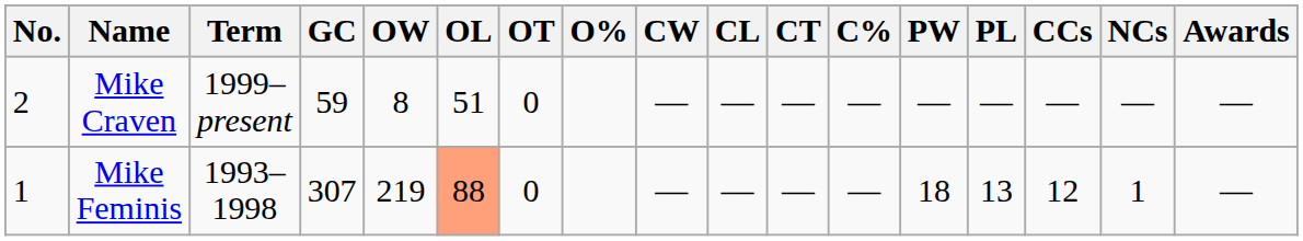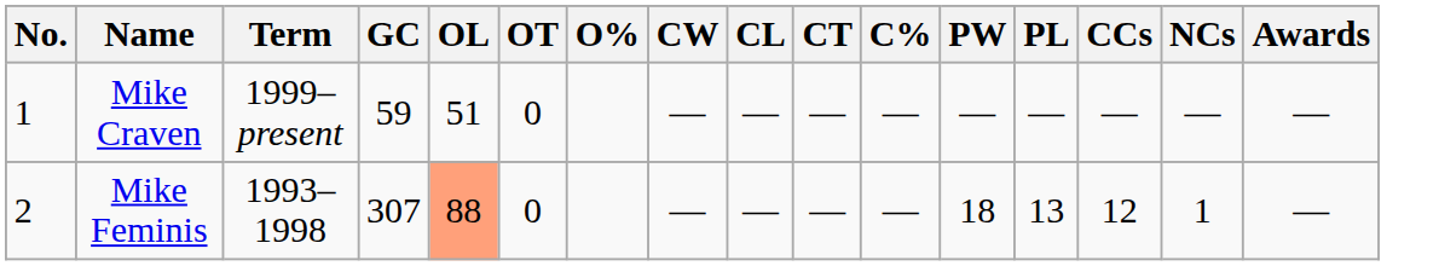 <table class="wikitable sortable">
 <tr>
 <th>No.</th>
 <th>Name</th>
 <th>Term</th>
 <th>GC</th>
-<th>OW</th>
 <th>OL</th>
 <th>OT</th>
 <th>O%</th>
 <th>CW</th>
 <th>CL</th>
 <th>CT</th>
 <th>C%</th>
 <th>PW</th>
 <th>PL</th>
 <th>CCs</th>
 <th>NCs</th>
 <th class="unsortable">Awards</th>
 </tr>
 <tr>
-<td>2</td>
+<td>1</td>
 <td align="center"><a href='#'>Mike Craven</a></td>
 <td align="center">1999–<em>present</em></td>
 <td align="center">59</td>
-<td align="center">8</td>
 <td align="center">51</td>
 <td align="center">0</td>
 <td align="center"></td>
 <td align="center">—</td>
 <td align="center">—</td>
 <td align="center">—</td>
 <td align="center">—</td>
 <td align="center">—</td>
 <td align="center">—</td>
 <td align="center">—</td>
 <td align="center">—</td>
 <td align="center">—</td>
 </tr>
 <tr>
-<td>1</td>
+<td>2</td>
 <td align="center"><a href='#'>Mike Feminis</a></td>
 <td align="center">1993–1998</td>
 <td align="center">307</td>
-<td align="center">219</td>
 <td align="center" style="background: lightsalmon;">88</td>
 <td align="center">0</td>
 <td align="center"></td>
 <td align="center">—</td>
 <td align="center">—</td>
 <td align="center">—</td>
 <td align="center">—</td>
 <td align="center">18</td>
 <td align="center">13</td>
 <td align="center">12</td>
 <td align="center">1</td>
 <td align="center">—</td>
 </tr>
 </table>
